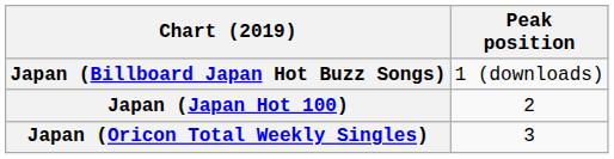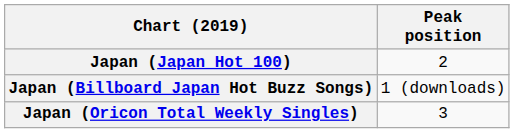 <table class="wikitable plainrowheaders" style="text-align:center">
 <tr>
 <th scope="col">Chart (2019)</th>
 <th scope="col">Peak<br>position</th>
 </tr>
 <tr>
+<th scope="row">Japan (<a href='#'>Japan Hot 100</a>)</th>
+<td>2</td>
+</tr>
+<tr>
 <th scope="row">Japan (<a href='#'>Billboard Japan</a> Hot Buzz Songs)</th>
 <td>1 (downloads)</td>
-</tr>
-<tr>
-<th scope="row">Japan (<a href='#'>Japan Hot 100</a>)</th>
-<td>2</td>
 </tr>
 <tr>
 <th scope="row">Japan (<a href='#'>Oricon Total Weekly Singles</a>)</th>
 <td>3</td>
 </tr>
 </table>
